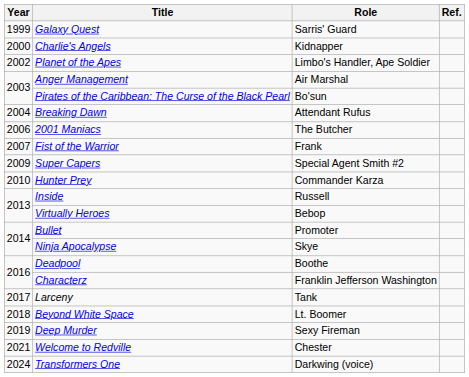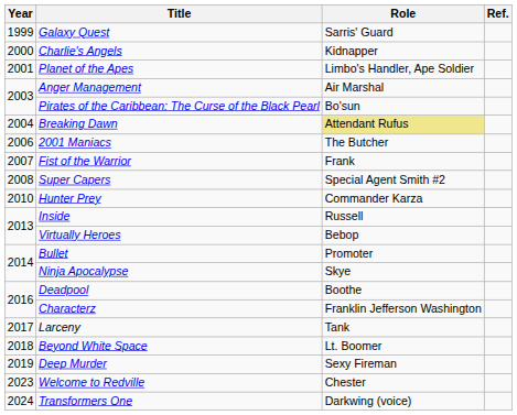 <table class="wikitable sortable">
 <tr>
 <th>Year</th>
 <th>Title</th>
 <th>Role</th>
 <th class="unsortable">Ref.</th>
 </tr>
 <tr>
 <td>1999</td>
 <td><em><a href='#'>Galaxy Quest</a></em></td>
 <td>Sarris' Guard</td>
 <td></td>
 </tr>
 <tr>
 <td>2000</td>
 <td><em><a href='#'>Charlie's Angels</a></em></td>
 <td>Kidnapper</td>
 <td></td>
 </tr>
 <tr>
-<td>2002</td>
+<td>2001</td>
 <td><em><a href='#'>Planet of the Apes</a></em></td>
 <td>Limbo's Handler, Ape Soldier</td>
 <td></td>
 </tr>
 <tr>
 <td rowspan="2">2003</td>
 <td><em><a href='#'>Anger Management</a></em></td>
 <td>Air Marshal</td>
 <td></td>
 </tr>
 <tr>
 <td><em><a href='#'>Pirates of the Caribbean: The Curse of the Black Pearl</a></em></td>
 <td>Bo'sun</td>
 <td></td>
 </tr>
 <tr>
 <td>2004</td>
 <td><em><a href='#'>Breaking Dawn</a></em></td>
-<td>Attendant Rufus</td>
+<td style="background: khaki;">Attendant Rufus</td>
 <td></td>
 </tr>
 <tr>
 <td>2006</td>
 <td><em><a href='#'>2001 Maniacs</a></em></td>
 <td>The Butcher</td>
 <td></td>
 </tr>
 <tr>
 <td>2007</td>
 <td><em><a href='#'>Fist of the Warrior</a></em></td>
 <td>Frank</td>
 <td></td>
 </tr>
 <tr>
-<td>2009</td>
+<td>2008</td>
 <td><em><a href='#'>Super Capers</a></em></td>
 <td>Special Agent Smith #2</td>
 <td></td>
 </tr>
 <tr>
 <td>2010</td>
 <td><em><a href='#'>Hunter Prey</a></em></td>
 <td>Commander Karza</td>
 <td></td>
 </tr>
 <tr>
 <td rowspan="2">2013</td>
 <td><em><a href='#'>Inside</a></em></td>
 <td>Russell</td>
 <td></td>
 </tr>
 <tr>
 <td><em><a href='#'>Virtually Heroes</a></em></td>
 <td>Bebop</td>
 <td></td>
 </tr>
 <tr>
 <td rowspan="2">2014</td>
 <td><em><a href='#'>Bullet</a></em></td>
 <td>Promoter</td>
 <td></td>
 </tr>
 <tr>
 <td><em><a href='#'>Ninja Apocalypse</a></em></td>
 <td>Skye</td>
 <td></td>
 </tr>
 <tr>
 <td rowspan="2">2016</td>
 <td><em><a href='#'>Deadpool</a></em></td>
 <td>Boothe</td>
 <td></td>
 </tr>
 <tr>
 <td><em><a href='#'>Characterz</a></em></td>
 <td>Franklin Jefferson Washington</td>
 <td></td>
 </tr>
 <tr>
 <td>2017</td>
 <td><em>Larceny</em></td>
 <td>Tank</td>
 <td></td>
 </tr>
 <tr>
 <td>2018</td>
 <td><em><a href='#'>Beyond White Space</a></em></td>
 <td>Lt. Boomer</td>
 <td></td>
 </tr>
 <tr>
 <td>2019</td>
 <td><em><a href='#'>Deep Murder</a></em></td>
 <td>Sexy Fireman</td>
 <td></td>
 </tr>
 <tr>
-<td>2021</td>
+<td>2023</td>
 <td><em><a href='#'>Welcome to Redville</a></em></td>
 <td>Chester</td>
 <td></td>
 </tr>
 <tr>
 <td>2024</td>
 <td><em><a href='#'>Transformers One</a></em></td>
 <td>Darkwing (voice)</td>
 <td></td>
 </tr>
 </table>
